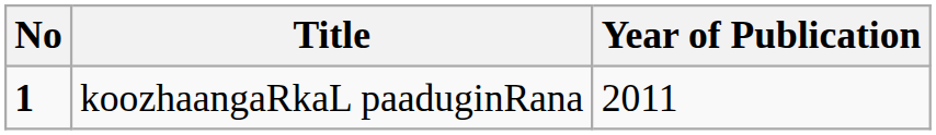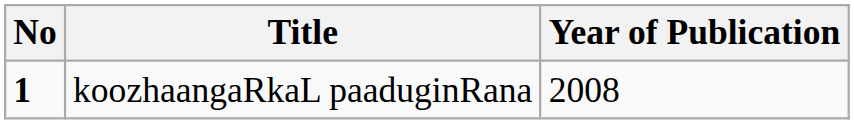 <table class="wikitable">
 <tr>
 <th>No</th>
 <th>Title</th>
 <th>Year of Publication</th>
 </tr>
 <tr>
 <td><strong>1</strong></td>
 <td>koozhaangaRkaL paaduginRana</td>
-<td>2011</td>
+<td>2008</td>
 </tr>
 </table>
